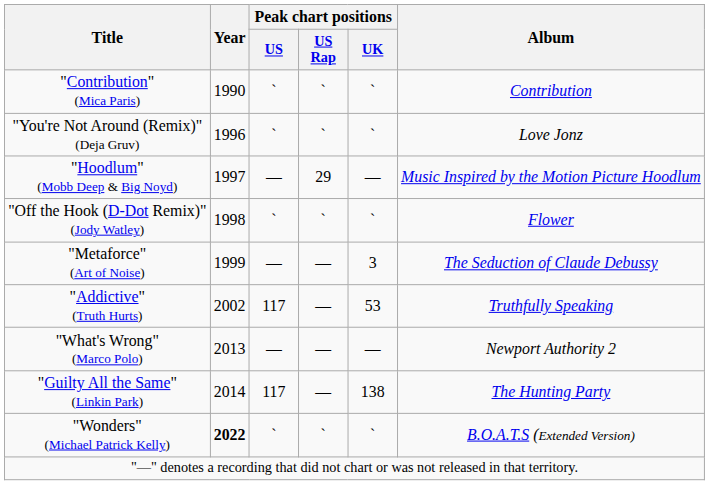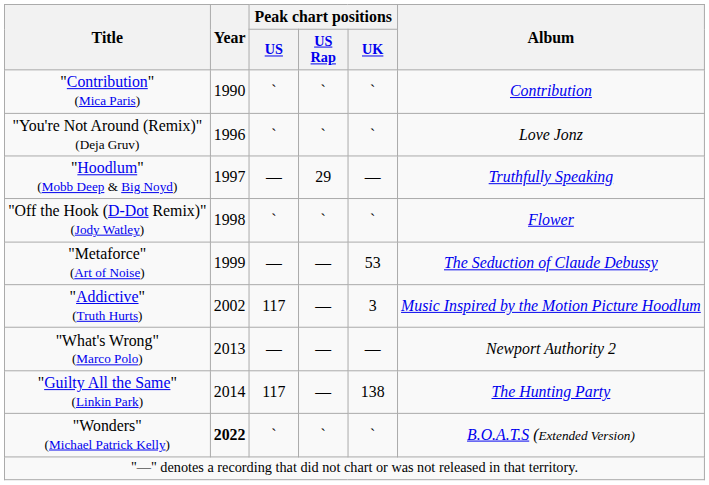 <table class="wikitable" style="text-align:center;">
 <tr>
 <th rowspan="2">Title</th>
 <th rowspan="2">Year</th>
 <th colspan="3" scope="col">Peak chart positions</th>
 <th rowspan="2">Album</th>
 </tr>
 <tr>
 <th scope="col" style="width:3em;font-size:90%;"><a href='#'>US</a><br></th>
 <th scope="col" style="width:3em;font-size:90%;"><a href='#'>US Rap</a><br></th>
 <th scope="col" style="width:3em;font-size:90%;"><a href='#'>UK</a><br></th>
 </tr>
 <tr>
 <td>"<a href='#'>Contribution</a>"<br><small>(<a href='#'>Mica Paris</a>)</small></td>
 <td>1990</td>
 <td>`</td>
 <td>`</td>
 <td>`</td>
 <td><em><a href='#'>Contribution</a></em></td>
 </tr>
 <tr>
 <td>"You're Not Around (Remix)"<br><small>(Deja Gruv)</small></td>
 <td>1996</td>
 <td>`</td>
 <td>`</td>
 <td>`</td>
 <td><em>Love Jonz</em></td>
 </tr>
 <tr>
 <td>"<a href='#'>Hoodlum</a>"<br><small>(<a href='#'>Mobb Deep</a> & <a href='#'>Big Noyd</a>)</small></td>
 <td>1997</td>
 <td>—</td>
 <td>29</td>
 <td>—</td>
-<td><em><a href='#'>Music Inspired by the Motion Picture Hoodlum</a></em></td>
+<td><em><a href='#'>Truthfully Speaking</a></em></td>
 </tr>
 <tr>
 <td>"Off the Hook (<a href='#'>D-Dot</a> Remix)"<br><small>(<a href='#'>Jody Watley</a>)</small></td>
 <td>1998</td>
 <td>`</td>
 <td>`</td>
 <td>`</td>
 <td><em><a href='#'>Flower</a></em></td>
 </tr>
 <tr>
 <td>"Metaforce"<br><small>(<a href='#'>Art of Noise</a>)</small></td>
 <td>1999</td>
 <td>—</td>
 <td>—</td>
-<td>3</td>
+<td>53</td>
 <td><em><a href='#'>The Seduction of Claude Debussy</a></em></td>
 </tr>
 <tr>
 <td>"<a href='#'>Addictive</a>"<br><small>(<a href='#'>Truth Hurts</a>)</small></td>
 <td>2002</td>
 <td>117</td>
 <td>—</td>
-<td>53</td>
-<td><em><a href='#'>Truthfully Speaking</a></em></td>
+<td>3</td>
+<td><em><a href='#'>Music Inspired by the Motion Picture Hoodlum</a></em></td>
 </tr>
 <tr>
 <td>"What's Wrong"<br><small>(<a href='#'>Marco Polo</a>)</small></td>
 <td>2013</td>
 <td>—</td>
 <td>—</td>
 <td>—</td>
 <td><em>Newport Authority 2</em></td>
 </tr>
 <tr>
 <td>"<a href='#'>Guilty All the Same</a>"<br><small>(<a href='#'>Linkin Park</a>)</small></td>
 <td>2014</td>
 <td>117</td>
 <td>—</td>
 <td>138</td>
 <td><em><a href='#'>The Hunting Party</a></em></td>
 </tr>
 <tr>
 <td>"Wonders"<br><small>(<a href='#'>Michael Patrick Kelly</a>)</small></td>
 <td><strong>2022</strong></td>
 <td>`</td>
 <td>`</td>
 <td>`</td>
 <td><em><a href='#'>B.O.A.T.S</a> (<small>Extended Version)</small></em></td>
 </tr>
 <tr>
 <td colspan="6" style="font-size:90%">"—" denotes a recording that did not chart or was not released in that territory.</td>
 </tr>
 </table>
